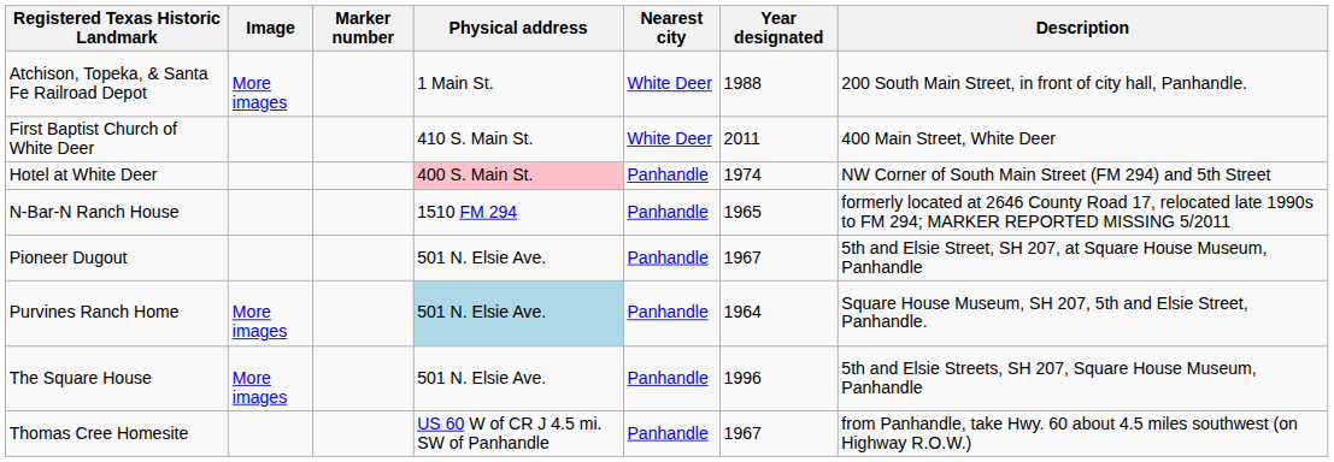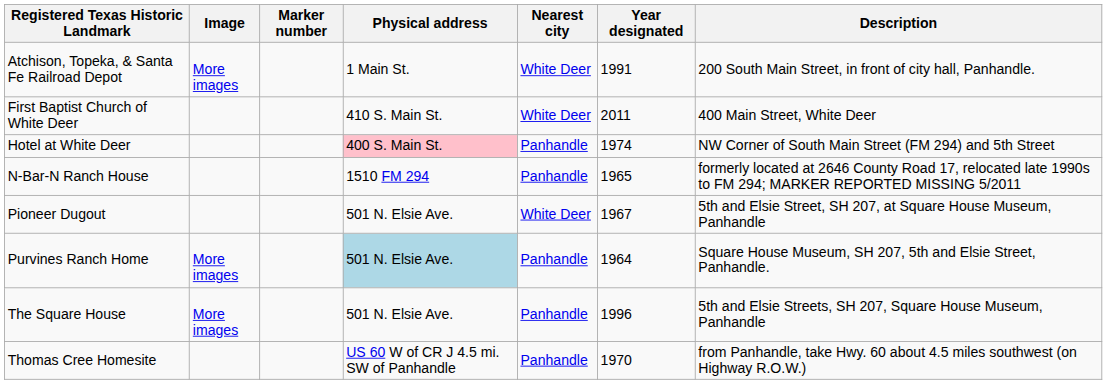 <table class="wikitable sortable">
 <tr>
 <th>Registered Texas Historic Landmark</th>
 <th>Image</th>
 <th>Marker number</th>
 <th>Physical address</th>
 <th>Nearest city</th>
 <th>Year designated</th>
 <th>Description</th>
 </tr>
 <tr>
 <td>Atchison, Topeka, & Santa Fe Railroad Depot</td>
 <td><br> <a href='#'>More images</a></td>
 <td></td>
 <td>1 Main St.<br></td>
 <td><a href='#'>White Deer</a></td>
-<td>1988</td>
+<td>1991</td>
 <td>200 South Main Street, in front of city hall, Panhandle.</td>
 </tr>
 <tr>
 <td>First Baptist Church of White Deer</td>
 <td></td>
 <td></td>
 <td>410 S. Main St.<br></td>
 <td><a href='#'>White Deer</a></td>
 <td>2011</td>
 <td>400 Main Street, White Deer</td>
 </tr>
 <tr>
 <td>Hotel at White Deer</td>
 <td></td>
 <td></td>
 <td style="background: pink;">400 S. Main St.<br></td>
 <td><a href='#'>Panhandle</a></td>
 <td>1974</td>
 <td>NW Corner of South Main Street (FM 294) and 5th Street</td>
 </tr>
 <tr>
 <td>N-Bar-N Ranch House</td>
 <td></td>
 <td></td>
 <td>1510 <a href='#'>FM 294</a><br></td>
 <td><a href='#'>Panhandle</a></td>
 <td>1965</td>
 <td>formerly located at 2646 County Road 17, relocated late 1990s to FM 294; MARKER REPORTED MISSING 5/2011</td>
 </tr>
 <tr>
 <td>Pioneer Dugout</td>
 <td></td>
 <td></td>
 <td>501 N. Elsie Ave.<br></td>
-<td><a href='#'>Panhandle</a></td>
+<td><a href='#'>White Deer</a></td>
 <td>1967</td>
 <td>5th and Elsie Street, SH 207, at Square House Museum, Panhandle</td>
 </tr>
 <tr>
 <td>Purvines Ranch Home</td>
 <td><br> <a href='#'>More images</a></td>
 <td></td>
 <td style="background: lightblue;">501 N. Elsie Ave.<br></td>
 <td><a href='#'>Panhandle</a></td>
 <td>1964</td>
 <td>Square House Museum, SH 207, 5th and Elsie Street, Panhandle.</td>
 </tr>
 <tr>
 <td>The Square House</td>
 <td><br> <a href='#'>More images</a></td>
 <td></td>
 <td>501 N. Elsie Ave.<br></td>
 <td><a href='#'>Panhandle</a></td>
 <td>1996</td>
 <td>5th and Elsie Streets, SH 207, Square House Museum, Panhandle</td>
 </tr>
 <tr>
 <td>Thomas Cree Homesite</td>
 <td></td>
 <td></td>
 <td><a href='#'>US 60</a> W of CR J 4.5 mi. SW of Panhandle<br></td>
 <td><a href='#'>Panhandle</a></td>
-<td>1967</td>
+<td>1970</td>
 <td>from Panhandle, take Hwy. 60 about 4.5 miles southwest (on Highway R.O.W.)</td>
 </tr>
 </table>
